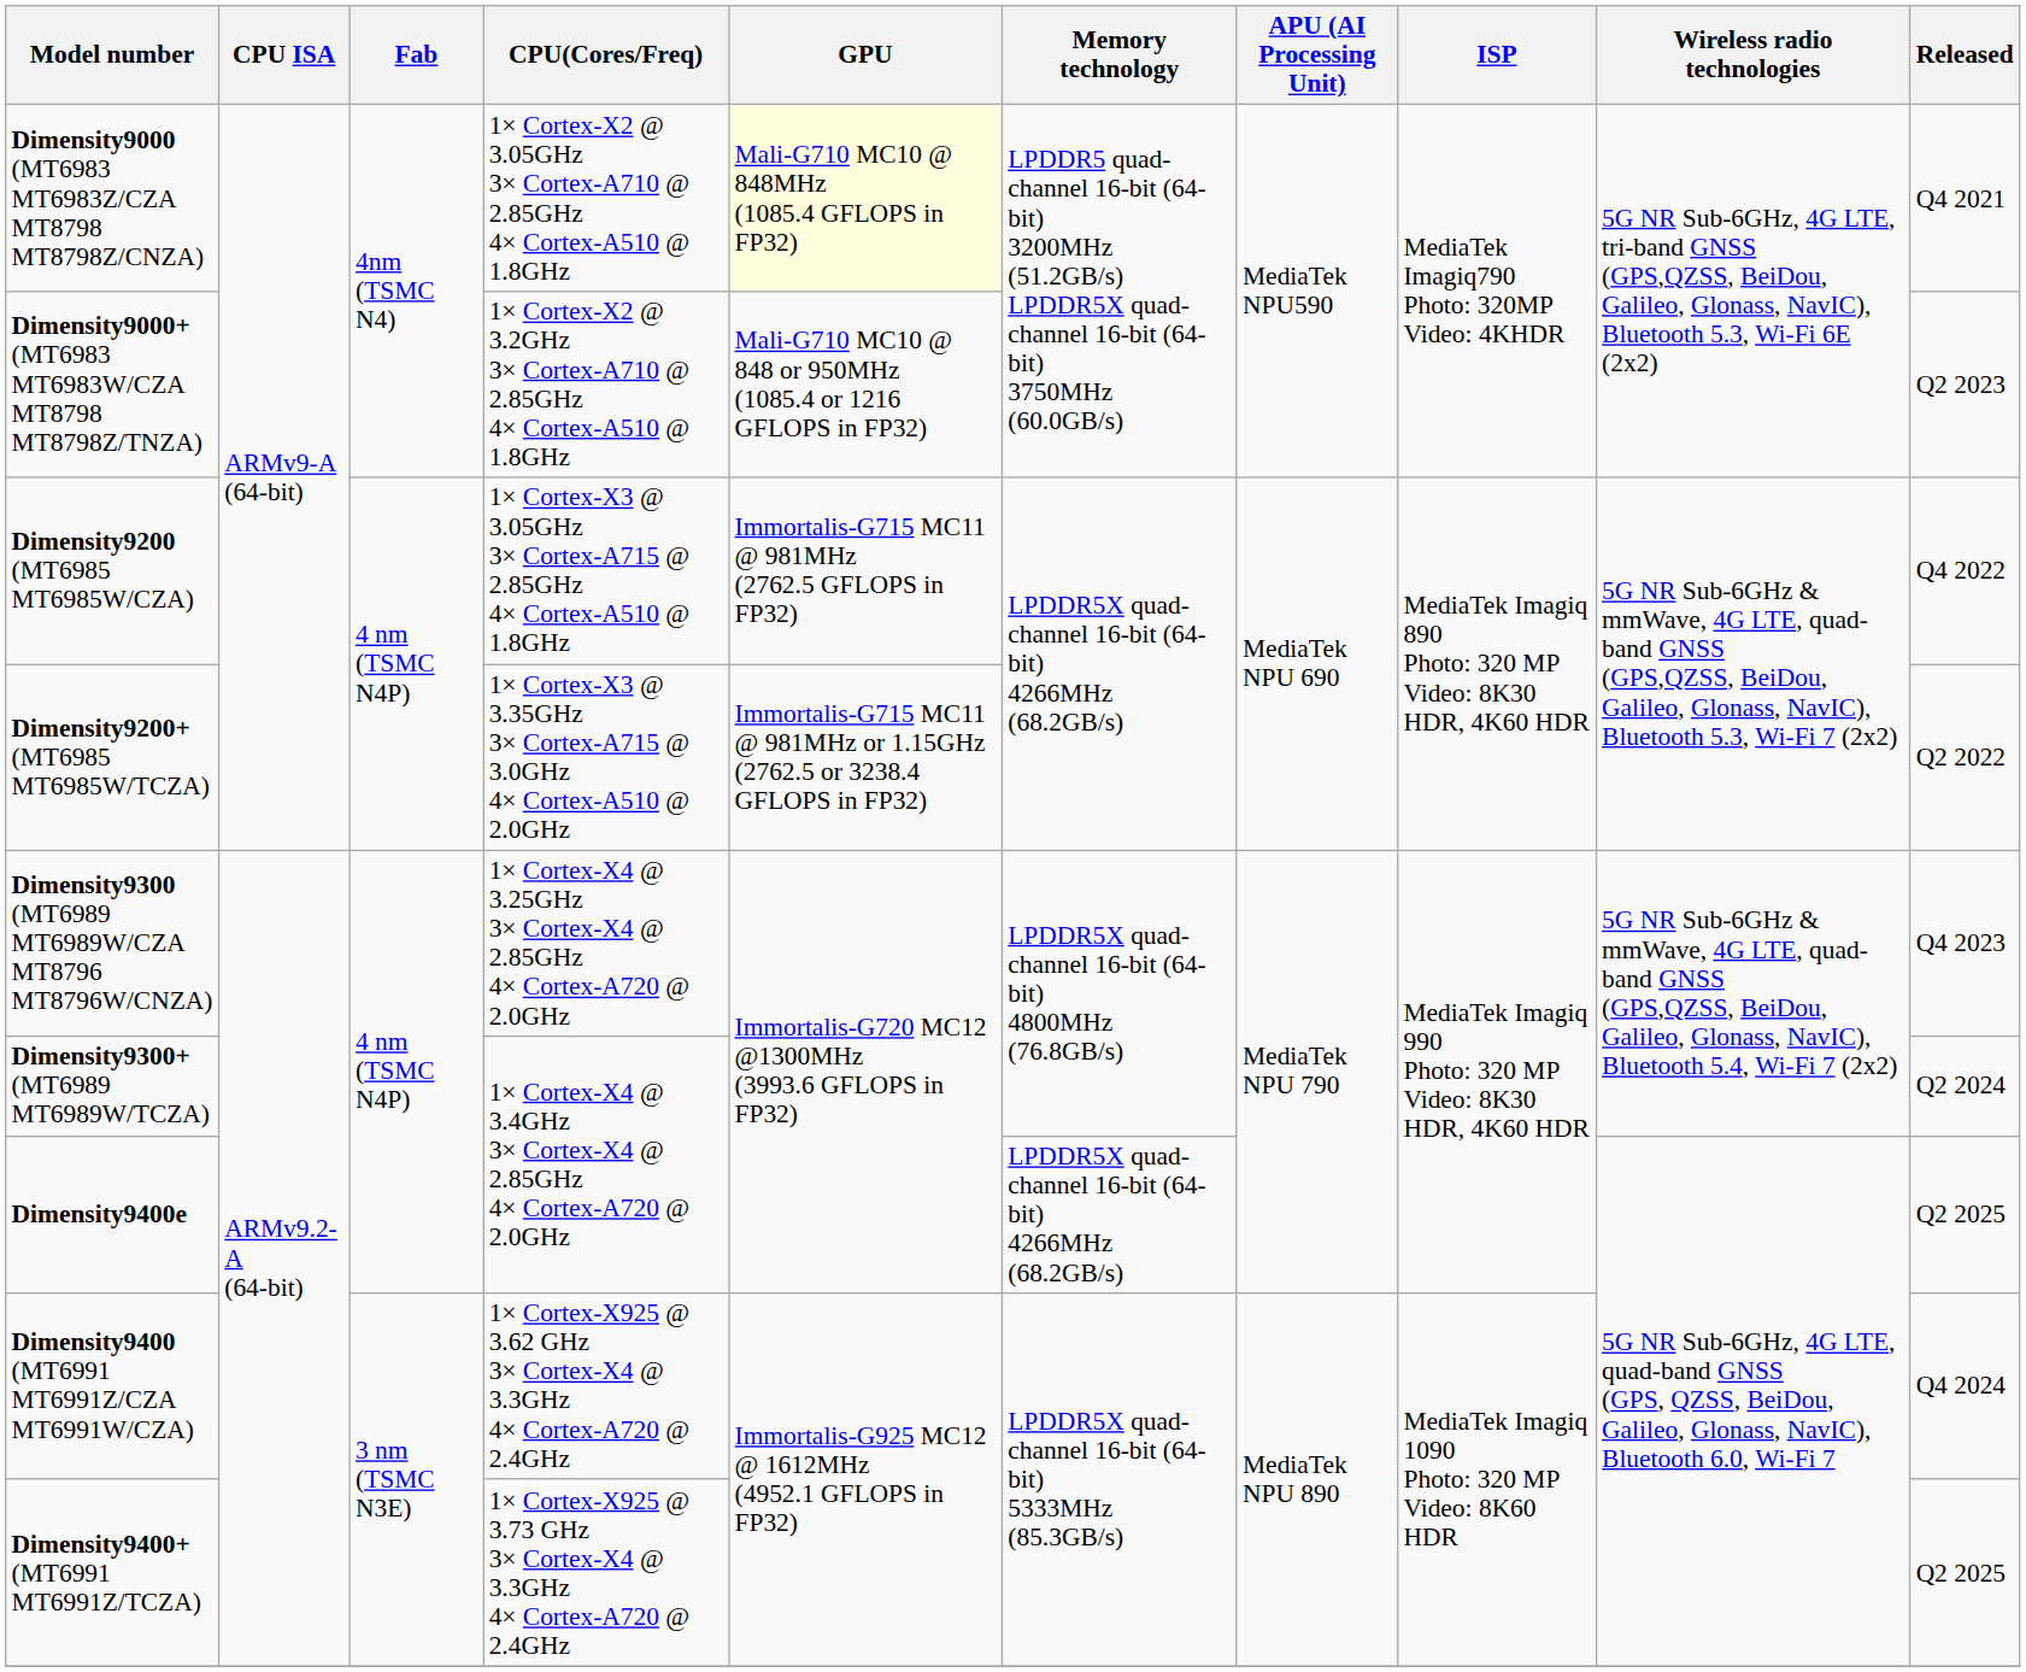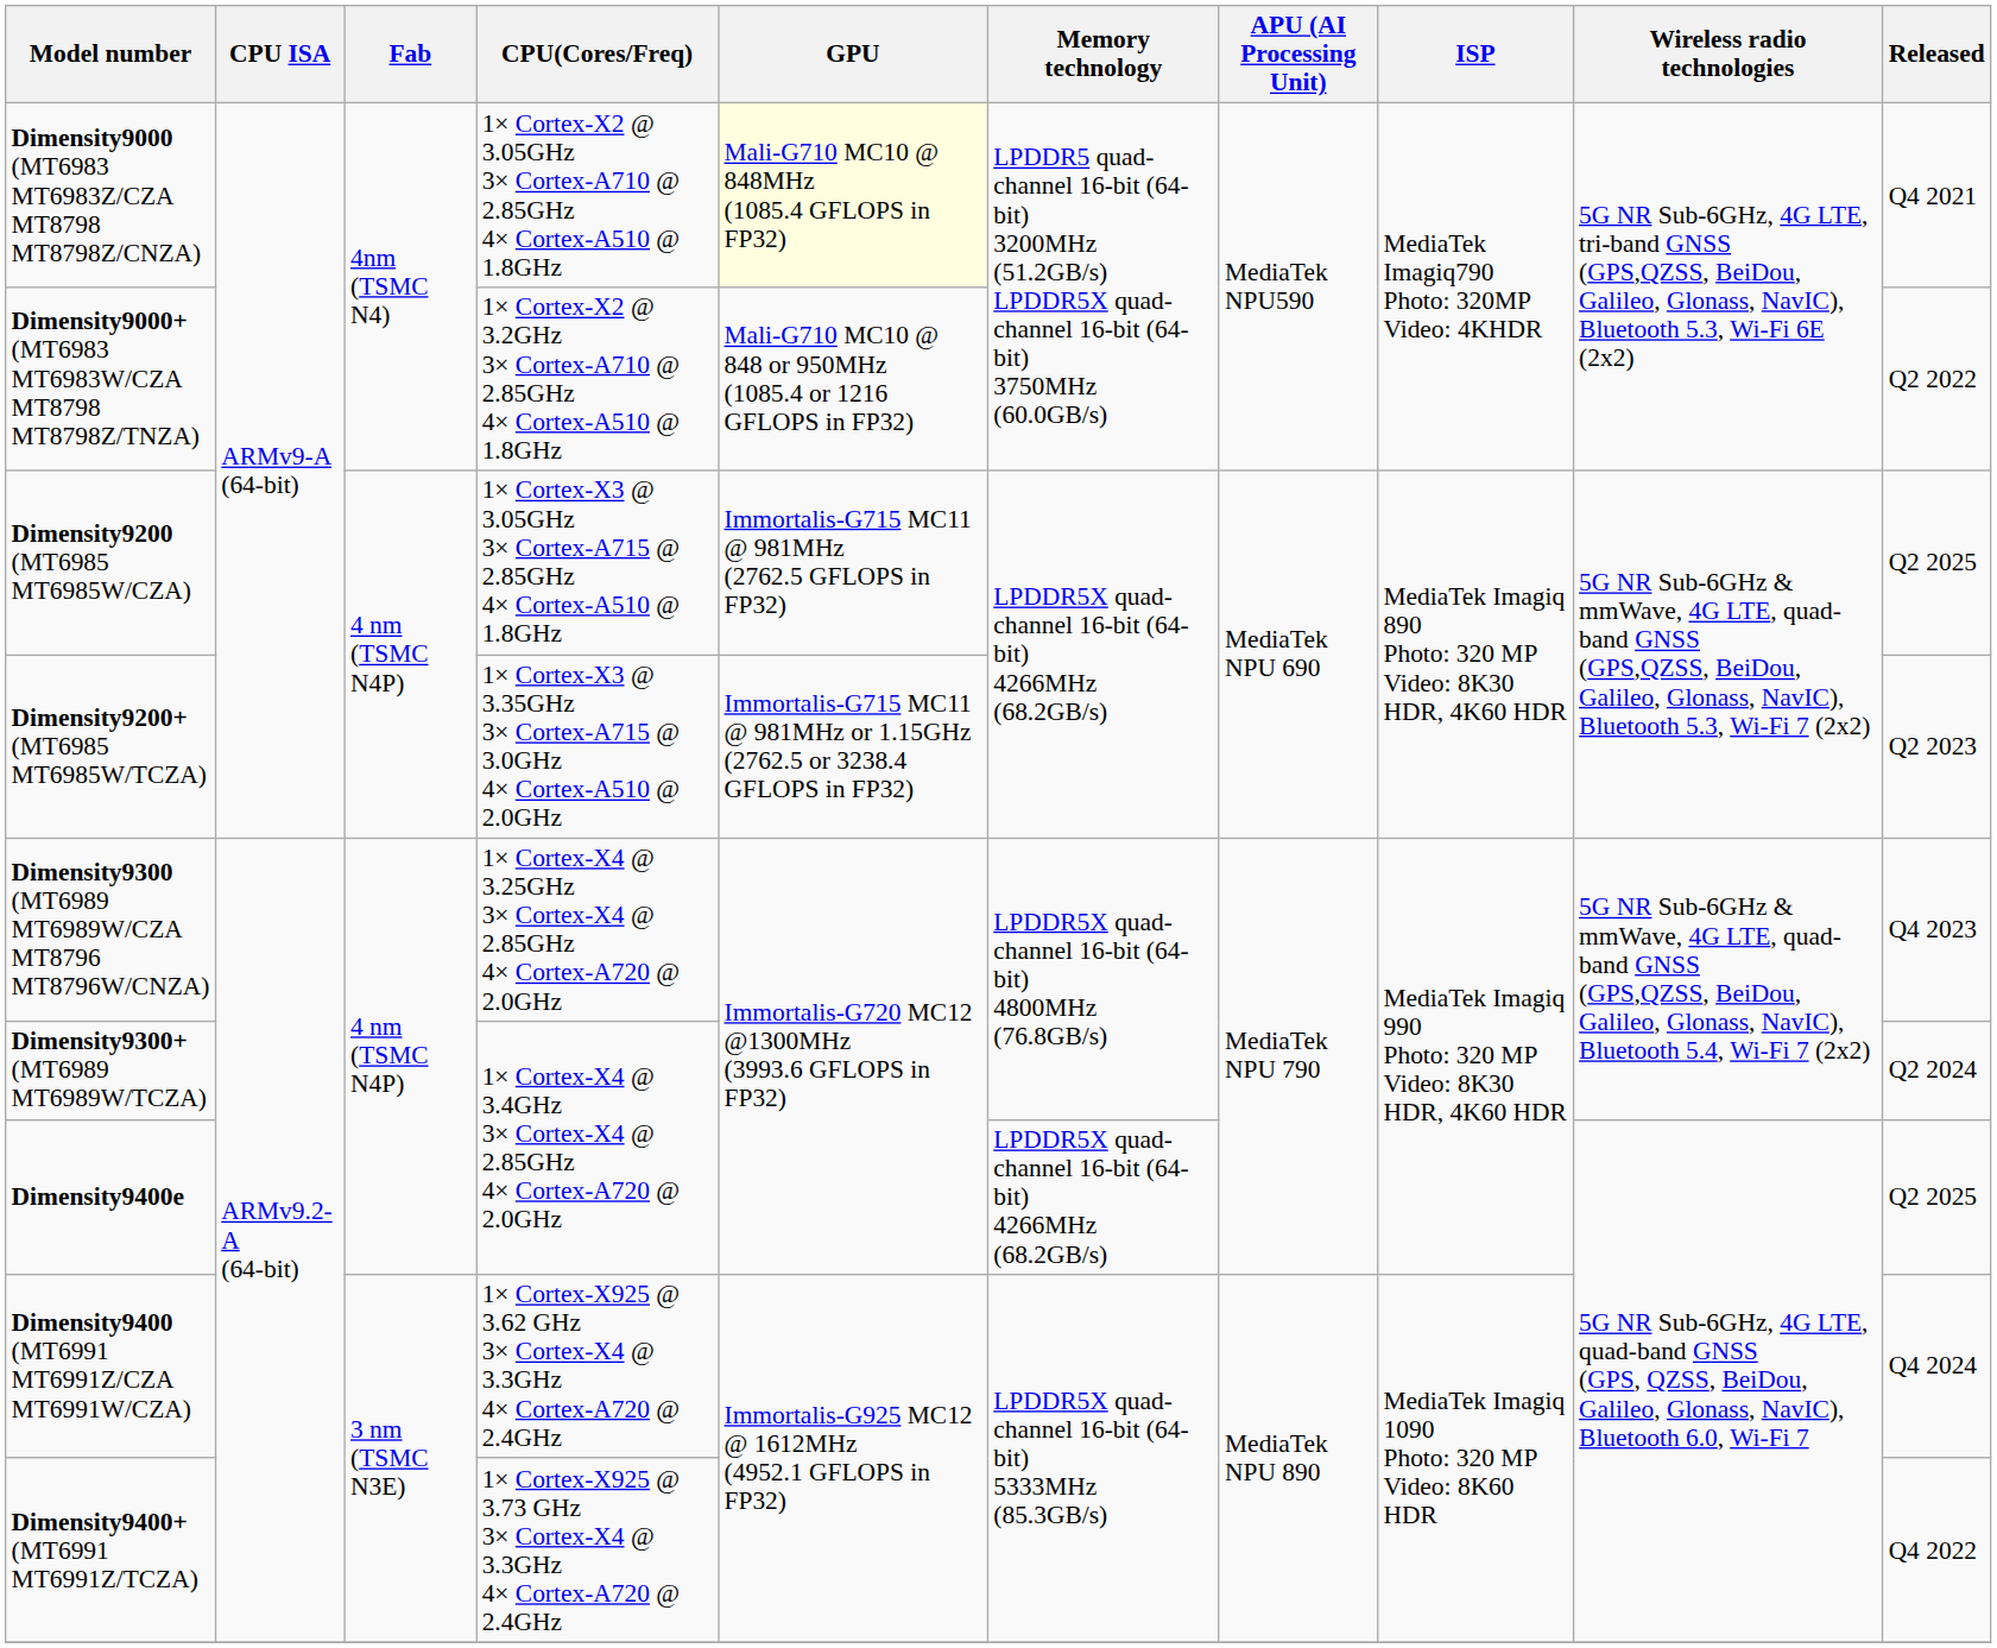 <table class="wikitable">
 <tr>
 <th>Model number</th>
 <th>CPU <a href='#'>ISA</a></th>
 <th><a href='#'>Fab</a></th>
 <th>CPU(Cores/Freq)</th>
 <th>GPU</th>
 <th>Memory <br>technology</th>
 <th><a href='#'>APU (AI <br>Processing <br>Unit)</a></th>
 <th><a href='#'>ISP</a></th>
 <th>Wireless radio <br>technologies</th>
 <th>Released</th>
 </tr>
 <tr>
 <td><b>Dimensity9000</b><br>(MT6983 <br>MT6983Z/CZA <br>MT8798 <br>MT8798Z/CNZA)</td>
 <td rowspan="4"><a href='#'>ARMv9-A</a><br>(64-bit)</td>
 <td rowspan="2"><a href='#'>4nm</a> (<a href='#'>TSMC</a> N4)</td>
 <td>1× <a href='#'>Cortex-X2</a> @ 3.05GHz<br>3× <a href='#'>Cortex-A710</a> @ 2.85GHz<br>4× <a href='#'>Cortex-A510</a> @ 1.8GHz</td>
 <td style="background: lightyellow;"><a href='#'>Mali-G710</a> MC10 @ 848MHz<br>(1085.4 GFLOPS in FP32)</td>
 <td rowspan="2"><a href='#'>LPDDR5</a> quad-channel 16-bit (64-bit)<br>3200MHz (51.2GB/s)<br><a href='#'>LPDDR5X</a> quad-channel 16-bit (64-bit)<br>3750MHz (60.0GB/s)</td>
 <td rowspan="2">MediaTek NPU590</td>
 <td rowspan="2">MediaTek Imagiq790<br>Photo: 320MP<br>Video: 4KHDR</td>
 <td rowspan="2"><a href='#'>5G NR</a> Sub-6GHz, <a href='#'>4G LTE</a>, tri-band <a href='#'>GNSS</a><br>(<a href='#'>GPS</a>,<a href='#'>QZSS</a>, <a href='#'>BeiDou</a>, <a href='#'>Galileo</a>, <a href='#'>Glonass</a>, <a href='#'>NavIC</a>), <br><a href='#'>Bluetooth 5.3</a>, <a href='#'>Wi-Fi 6E</a> (2x2)</td>
 <td>Q4 2021</td>
 </tr>
 <tr>
 <td><b>Dimensity9000+</b><br>(MT6983 <br>MT6983W/CZA <br>MT8798 <br>MT8798Z/TNZA)</td>
 <td>1× <a href='#'>Cortex-X2</a> @ 3.2GHz<br>3× <a href='#'>Cortex-A710</a> @ 2.85GHz<br>4× <a href='#'>Cortex-A510</a> @ 1.8GHz</td>
 <td><a href='#'>Mali-G710</a> MC10 @ 848 or 950MHz<br>(1085.4 or 1216 GFLOPS in FP32)</td>
-<td>Q2 2023</td>
+<td>Q2 2022</td>
 </tr>
 <tr>
 <td><b>Dimensity9200</b><br>(MT6985 <br>MT6985W/CZA)</td>
 <td rowspan="2"><a href='#'>4 nm</a> (<a href='#'>TSMC</a> N4P)</td>
 <td>1× <a href='#'>Cortex-X3</a> @ 3.05GHz<br>3× <a href='#'>Cortex-A715</a> @ 2.85GHz<br>4× <a href='#'>Cortex-A510</a> @ 1.8GHz</td>
 <td><a href='#'>Immortalis-G715</a> MC11 @ 981MHz<br>(2762.5 GFLOPS in FP32)</td>
 <td rowspan="2"><a href='#'>LPDDR5X</a> quad-channel 16-bit (64-bit)<br>4266MHz (68.2GB/s)</td>
 <td rowspan="2">MediaTek NPU 690</td>
 <td rowspan="2">MediaTek Imagiq 890<br>Photo: 320 MP<br>Video: 8K30 HDR, 4K60 HDR</td>
 <td rowspan="2"><a href='#'>5G NR</a> Sub-6GHz & mmWave, <a href='#'>4G LTE</a>, quad-band <a href='#'>GNSS</a><br>(<a href='#'>GPS</a>,<a href='#'>QZSS</a>, <a href='#'>BeiDou</a>, <a href='#'>Galileo</a>, <a href='#'>Glonass</a>, <a href='#'>NavIC</a>), <br><a href='#'>Bluetooth 5.3</a>, <a href='#'>Wi-Fi 7</a> (2x2)</td>
-<td>Q4 2022</td>
+<td>Q2 2025</td>
 </tr>
 <tr>
 <td><b>Dimensity9200+</b><br>(MT6985 <br>MT6985W/TCZA)</td>
 <td>1× <a href='#'>Cortex-X3</a> @ 3.35GHz<br>3× <a href='#'>Cortex-A715</a> @ 3.0GHz<br>4× <a href='#'>Cortex-A510</a> @ 2.0GHz</td>
 <td><a href='#'>Immortalis-G715</a> MC11 @ 981MHz or 1.15GHz<br>(2762.5 or 3238.4 GFLOPS in FP32)</td>
-<td>Q2 2022</td>
+<td>Q2 2023</td>
 </tr>
 <tr>
 <td><b>Dimensity9300</b><br>(MT6989 <br>MT6989W/CZA <br>MT8796 <br>MT8796W/CNZA)</td>
 <td rowspan="5"><a href='#'>ARMv9.2-A</a><br>(64-bit)</td>
 <td rowspan="3"><a href='#'>4 nm</a> (<a href='#'>TSMC</a> N4P) </td>
 <td>1× <a href='#'>Cortex-X4</a> @ 3.25GHz<br>3× <a href='#'>Cortex-X4</a> @ 2.85GHz<br>4× <a href='#'>Cortex-A720</a> @ 2.0GHz</td>
 <td rowspan="3"><a href='#'>Immortalis-G720</a> MC12 @1300MHz<br>(3993.6 GFLOPS in FP32)</td>
 <td rowspan="2"><a href='#'>LPDDR5X</a> quad-channel 16-bit (64-bit)<br>4800MHz (76.8GB/s)</td>
 <td rowspan="3">MediaTek NPU 790</td>
 <td rowspan="3">MediaTek Imagiq 990<br>Photo: 320 MP<br>Video: 8K30 HDR, 4K60 HDR</td>
 <td rowspan="2"><a href='#'>5G NR</a> Sub-6GHz & mmWave, <a href='#'>4G LTE</a>, quad-band <a href='#'>GNSS</a><br>(<a href='#'>GPS</a>,<a href='#'>QZSS</a>, <a href='#'>BeiDou</a>, <a href='#'>Galileo</a>, <a href='#'>Glonass</a>, <a href='#'>NavIC</a>), <br><a href='#'>Bluetooth 5.4</a>, <a href='#'>Wi-Fi 7</a> (2x2)</td>
 <td>Q4 2023</td>
 </tr>
 <tr>
 <td><b>Dimensity9300+</b><br>(MT6989 <br>MT6989W/TCZA)</td>
 <td rowspan="2">1× <a href='#'>Cortex-X4</a> @ 3.4GHz<br>3× <a href='#'>Cortex-X4</a> @ 2.85GHz<br>4× <a href='#'>Cortex-A720</a> @ 2.0GHz</td>
 <td>Q2 2024</td>
 </tr>
 <tr>
 <td><b>Dimensity9400e</b></td>
 <td><a href='#'>LPDDR5X</a> quad-channel 16-bit (64-bit)<br>4266MHz (68.2GB/s)</td>
 <td rowspan="3"><a href='#'>5G NR</a> Sub-6GHz, <a href='#'>4G LTE</a>, quad-band <a href='#'>GNSS</a><br>(<a href='#'>GPS</a>, <a href='#'>QZSS</a>, <a href='#'>BeiDou</a>, <a href='#'>Galileo</a>, <a href='#'>Glonass</a>, <a href='#'>NavIC</a>), <br><a href='#'>Bluetooth 6.0</a>, <a href='#'>Wi-Fi 7</a></td>
 <td>Q2 2025</td>
 </tr>
 <tr>
 <td><b>Dimensity9400</b><br>(MT6991 <br>MT6991Z/CZA <br>MT6991W/CZA)</td>
 <td rowspan="2"><a href='#'>3 nm</a> (<a href='#'>TSMC</a> N3E)</td>
 <td>1× <a href='#'>Cortex-X925</a> @ 3.62 GHz<br>3× <a href='#'>Cortex-X4</a> @ 3.3GHz<br>4× <a href='#'>Cortex-A720</a> @ 2.4GHz</td>
 <td rowspan="2"><a href='#'>Immortalis-G925</a> MC12 @ 1612MHz<br>(4952.1 GFLOPS in FP32)</td>
 <td rowspan="2"><a href='#'>LPDDR5X</a> quad-channel 16-bit (64-bit)<br>5333MHz (85.3GB/s)</td>
 <td rowspan="2">MediaTek NPU 890</td>
 <td rowspan="2">MediaTek Imagiq 1090<br>Photo: 320 MP<br>Video: 8K60 HDR</td>
 <td>Q4 2024</td>
 </tr>
 <tr>
 <td><b>Dimensity9400+</b><br>(MT6991<br>MT6991Z/TCZA)</td>
 <td>1× <a href='#'>Cortex-X925</a> @ 3.73 GHz<br>3× <a href='#'>Cortex-X4</a> @ 3.3GHz<br>4× <a href='#'>Cortex-A720</a> @ 2.4GHz</td>
-<td>Q2 2025</td>
+<td>Q4 2022</td>
 </tr>
 <tr>
 </tr>
 </table>
